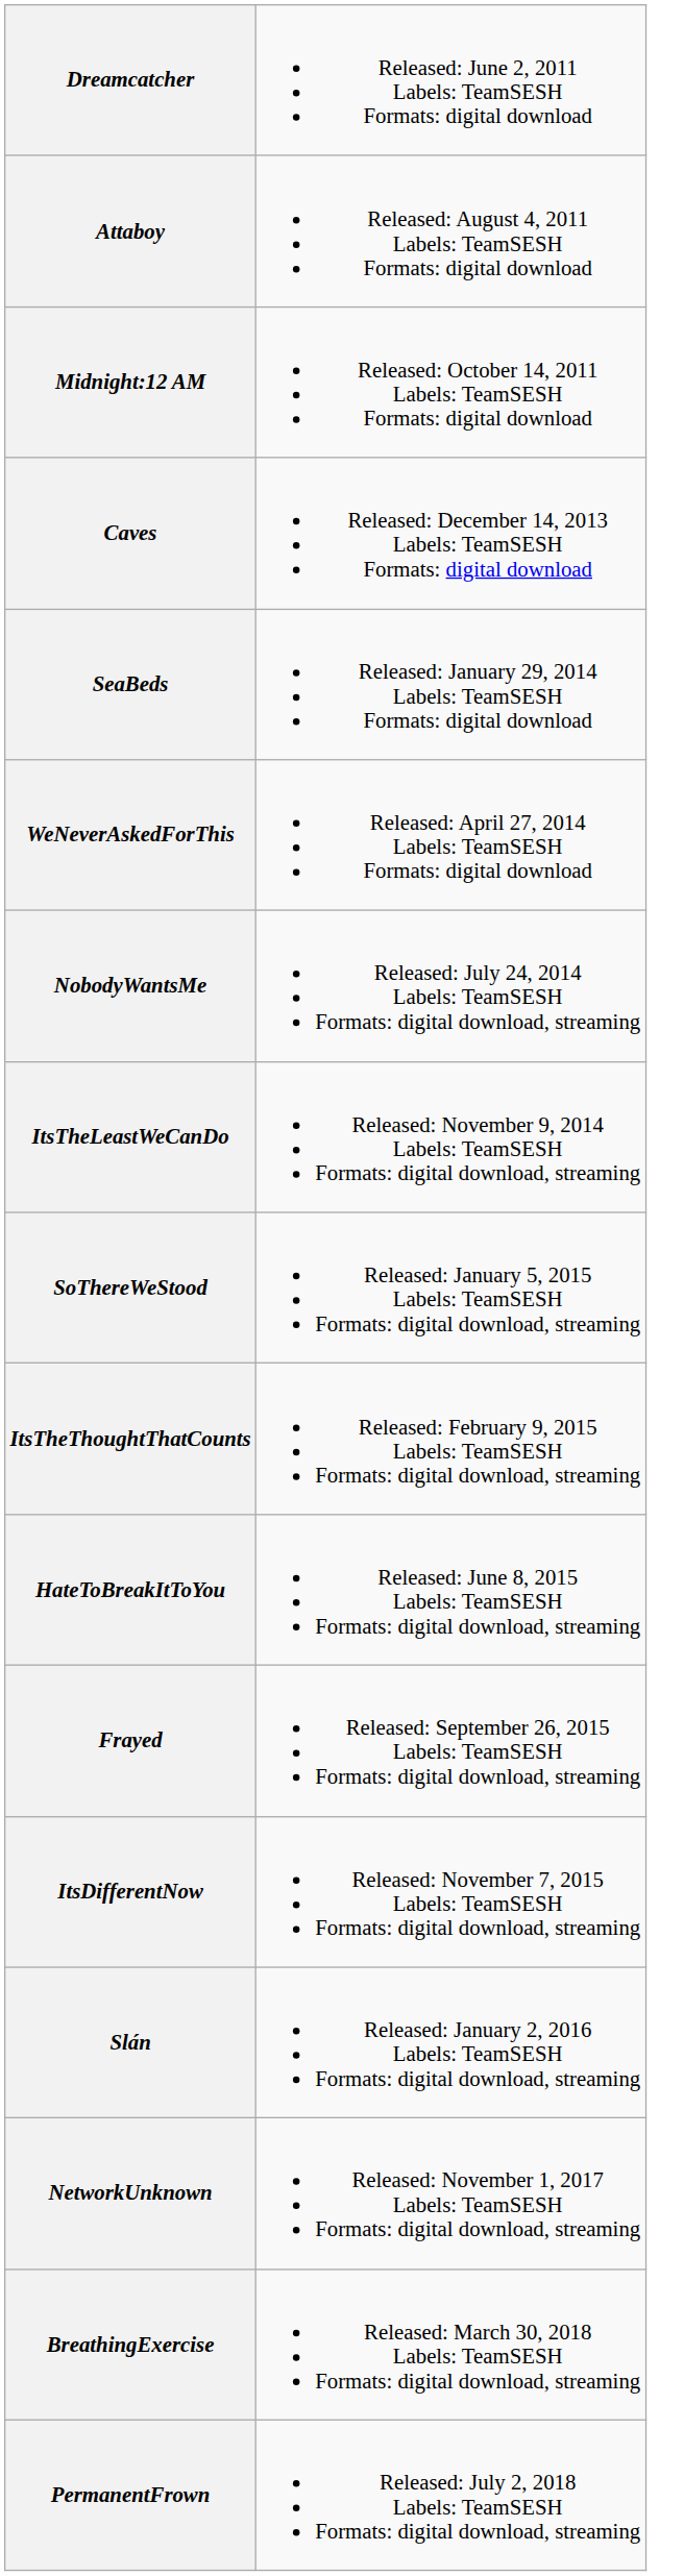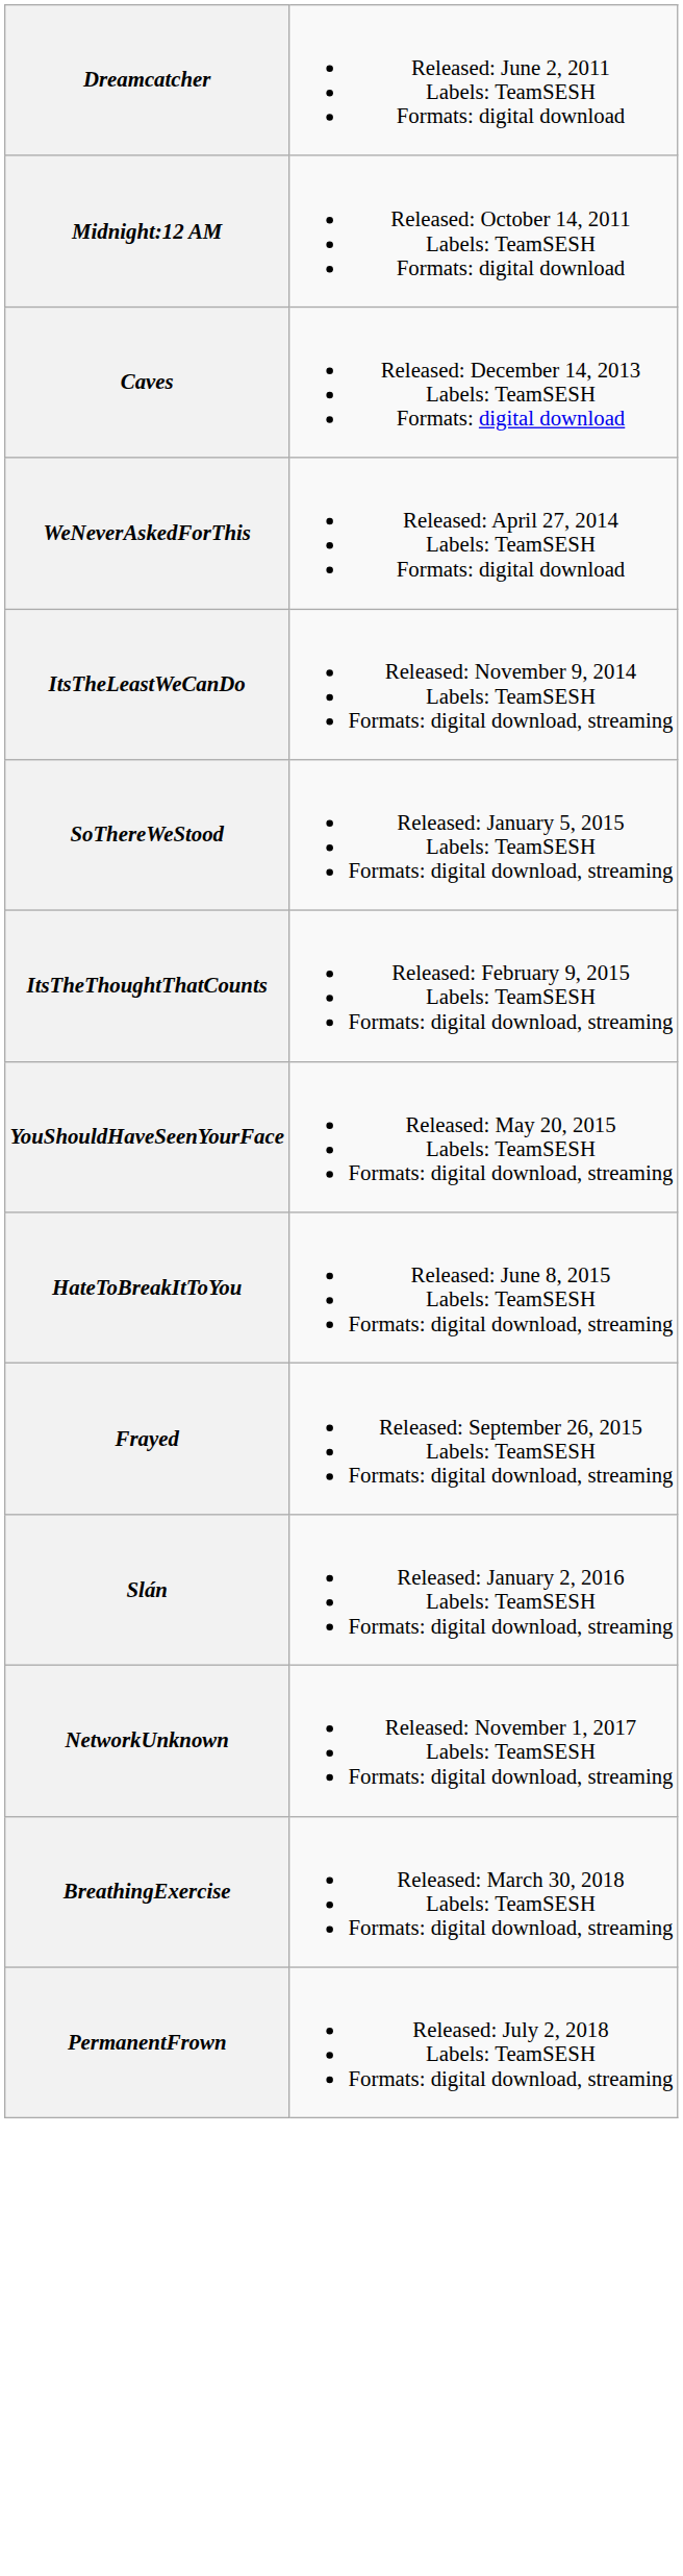 <table class="wikitable plainrowheaders" style="text-align:center;">
 <tr>
 <th scope="row"><em>Dreamcatcher</em><br></th>
 <td><br><ul><li>Released: June 2, 2011</li><li>Labels: TeamSESH</li><li>Formats: digital download</li></ul></td>
-</tr>
-<tr>
-<th scope="row"><em>Attaboy</em><br></th>
-<td><br><ul><li>Released: August 4, 2011</li><li>Labels: TeamSESH</li><li>Formats: digital download</li></ul></td>
 </tr>
 <tr>
 <th scope="row"><em>Midnight:12 AM</em><br></th>
 <td><br><ul><li>Released: October 14, 2011</li><li>Labels: TeamSESH</li><li>Formats: digital download</li></ul></td>
 </tr>
 <tr>
 <th scope="row"><em>Caves</em><br></th>
 <td><br><ul><li>Released: December 14, 2013</li><li>Labels: TeamSESH</li><li>Formats: <a href='#'>digital download</a></li></ul></td>
 </tr>
 <tr>
-<th scope="row"><em>SeaBeds</em><br></th>
-<td><br><ul><li>Released: January 29, 2014</li><li>Labels: TeamSESH</li><li>Formats: digital download</li></ul></td>
-</tr>
-<tr>
 <th scope="row"><em>WeNeverAskedForThis</em><br></th>
 <td><br><ul><li>Released: April 27, 2014</li><li>Labels: TeamSESH</li><li>Formats: digital download</li></ul></td>
-</tr>
-<tr>
-<th scope="row"><em>NobodyWantsMe</em><br></th>
-<td><br><ul><li>Released: July 24, 2014</li><li>Labels: TeamSESH</li><li>Formats: digital download, streaming</li></ul></td>
 </tr>
 <tr>
 <th scope="row"><em>ItsTheLeastWeCanDo</em><br></th>
 <td><br><ul><li>Released: November 9, 2014</li><li>Labels: TeamSESH</li><li>Formats: digital download, streaming</li></ul></td>
 </tr>
 <tr>
 <th scope="row"><em>SoThereWeStood</em></th>
 <td><br><ul><li>Released: January 5, 2015</li><li>Labels: TeamSESH</li><li>Formats: digital download, streaming</li></ul></td>
 </tr>
 <tr>
 <th scope="row"><em>ItsTheThoughtThatCounts</em><br></th>
 <td><br><ul><li>Released: February 9, 2015</li><li>Labels: TeamSESH</li><li>Formats: digital download, streaming</li></ul></td>
 </tr>
 <tr>
+<th scope="row"><em>YouShouldHaveSeenYourFace</em></th>
+<td><br><ul><li>Released: May 20, 2015</li><li>Labels: TeamSESH</li><li>Formats: digital download, streaming</li></ul></td>
+</tr>
+<tr>
 <th scope="row"><em>HateToBreakItToYou</em><br></th>
 <td><br><ul><li>Released: June 8, 2015</li><li>Labels: TeamSESH</li><li>Formats: digital download, streaming</li></ul></td>
 </tr>
 <tr>
 <th scope="row"><em>Frayed</em></th>
 <td><br><ul><li>Released: September 26, 2015</li><li>Labels: TeamSESH</li><li>Formats: digital download, streaming</li></ul></td>
-</tr>
-<tr>
-<th scope="row"><em>ItsDifferentNow</em><br></th>
-<td><br><ul><li>Released: November 7, 2015</li><li>Labels: TeamSESH</li><li>Formats: digital download, streaming</li></ul></td>
 </tr>
 <tr>
 <th scope="row"><em>Slán</em></th>
 <td><br><ul><li>Released: January 2, 2016</li><li>Labels: TeamSESH</li><li>Formats: digital download, streaming</li></ul></td>
 </tr>
 <tr>
 <th scope="row"><em>NetworkUnknown</em></th>
 <td><br><ul><li>Released: November 1, 2017</li><li>Labels: TeamSESH</li><li>Formats: digital download, streaming</li></ul></td>
 </tr>
 <tr>
 <th scope="row"><em>BreathingExercise</em><br></th>
 <td><br><ul><li>Released: March 30, 2018</li><li>Labels: TeamSESH</li><li>Formats: digital download, streaming</li></ul></td>
 </tr>
 <tr>
 <th scope="row"><em>PermanentFrown</em><br></th>
 <td><br><ul><li>Released: July 2, 2018</li><li>Labels: TeamSESH</li><li>Formats: digital download, streaming</li></ul></td>
 </tr>
 </table>
